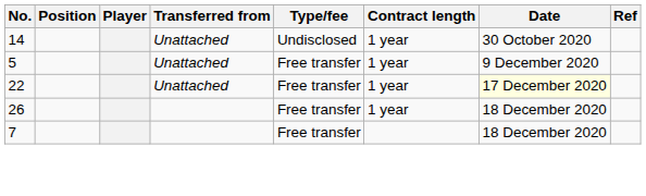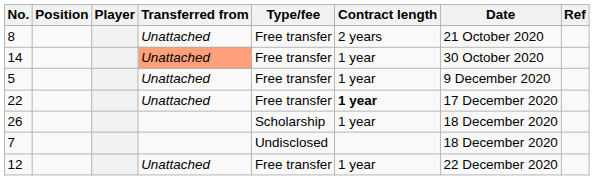 <table class="wikitable plainrowheaders sortable" style="text-align:center; text-align:left">
 <tr>
 <th scope="col">No.</th>
 <th scope="col">Position</th>
 <th scope="col">Player</th>
 <th scope="col">Transferred from</th>
 <th scope="col">Type/fee</th>
 <th scope="col">Contract length</th>
 <th scope="col">Date</th>
 <th scope="col" class="unsortable">Ref</th>
 </tr>
 <tr>
+<td>8</td>
+<td></td>
+<th scope="row"></th>
+<td><em>Unattached</em></td>
+<td>Free transfer</td>
+<td>2 years</td>
+<td>21 October 2020</td>
+<td></td>
+</tr>
+<tr>
 <td>14</td>
 <td></td>
 <th scope="row"></th>
-<td><em>Unattached</em></td>
-<td>Undisclosed</td>
+<td style="background: lightsalmon;"><em>Unattached</em></td>
+<td>Free transfer</td>
 <td>1 year</td>
 <td>30 October 2020</td>
 <td></td>
 </tr>
 <tr>
 <td>5</td>
 <td></td>
 <th scope="row"></th>
 <td><em>Unattached</em></td>
 <td>Free transfer</td>
 <td>1 year</td>
 <td>9 December 2020</td>
 <td></td>
 </tr>
 <tr>
 <td>22</td>
 <td></td>
 <th scope="row"></th>
 <td><em>Unattached</em></td>
 <td>Free transfer</td>
-<td>1 year</td>
-<td style="background: lightyellow;">17 December 2020</td>
+<td><strong>1 year</strong></td>
+<td>17 December 2020</td>
 <td></td>
 </tr>
 <tr>
 <td>26</td>
 <td></td>
 <th scope="row"></th>
 <td></td>
-<td>Free transfer</td>
+<td>Scholarship</td>
 <td>1 year</td>
 <td>18 December 2020</td>
 <td></td>
 </tr>
 <tr>
 <td>7</td>
 <td></td>
 <th scope="row"></th>
 <td></td>
-<td>Free transfer</td>
+<td>Undisclosed</td>
 <td></td>
 <td>18 December 2020</td>
 <td></td>
 </tr>
+<tr>
+<td>12</td>
+<td></td>
+<th scope="row"></th>
+<td><em>Unattached</em></td>
+<td>Free transfer</td>
+<td>1 year</td>
+<td>22 December 2020</td>
+<td></td>
+</tr>
 </table>
